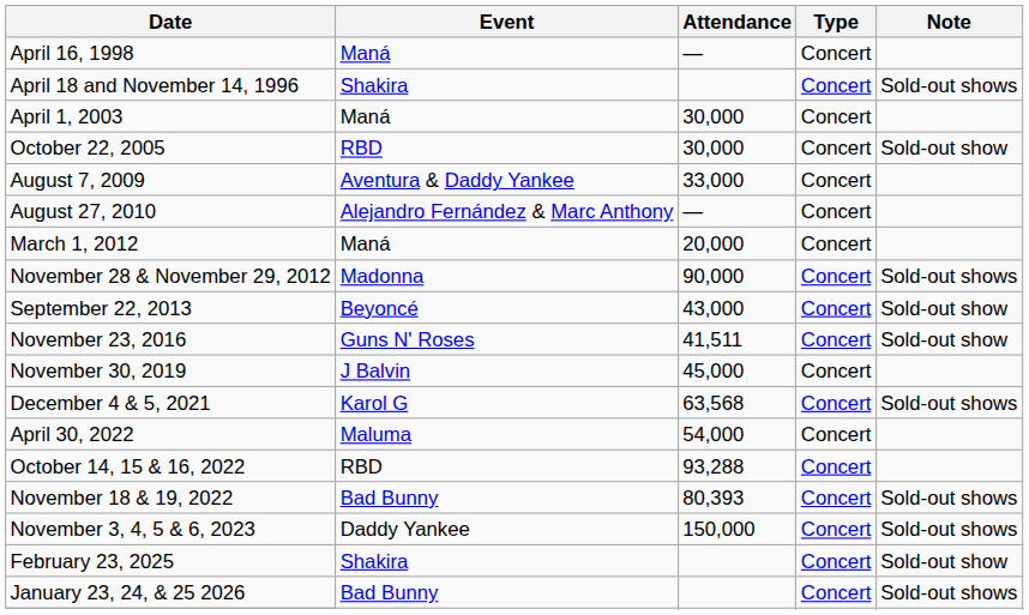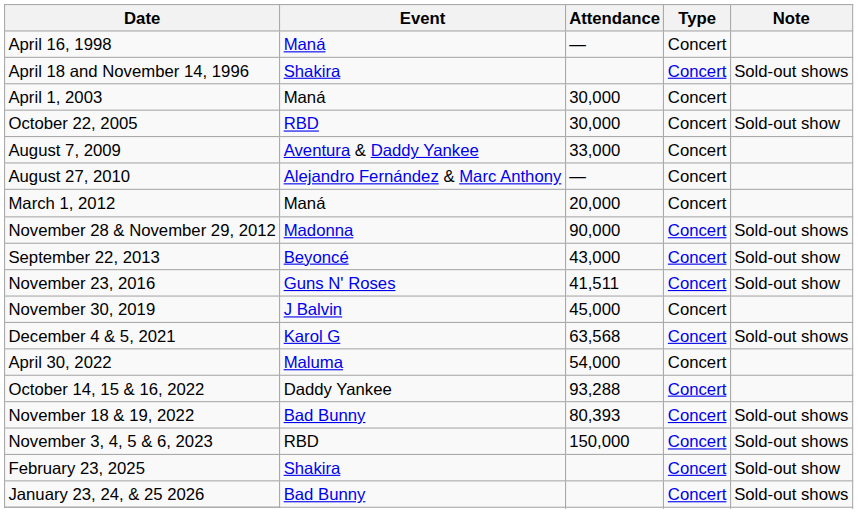 <table class="wikitable sortable" style="text-align: left; font-size: 95%;">
 <tr>
 <th>Date</th>
 <th>Event</th>
 <th>Attendance</th>
 <th>Type</th>
 <th>Note</th>
 </tr>
 <tr>
 <td>April 16, 1998</td>
 <td><a href='#'>Maná</a></td>
 <td>—</td>
 <td>Concert</td>
 <td></td>
 </tr>
 <tr>
 <td>April 18 and November 14, 1996</td>
 <td><a href='#'>Shakira</a></td>
 <td></td>
 <td><a href='#'>Concert</a></td>
 <td>Sold-out shows</td>
 </tr>
 <tr>
 <td>April 1, 2003</td>
 <td>Maná</td>
 <td>30,000</td>
 <td>Concert</td>
 <td></td>
 </tr>
 <tr>
 <td>October 22, 2005</td>
 <td><a href='#'>RBD</a></td>
 <td>30,000</td>
 <td>Concert</td>
 <td>Sold-out show</td>
 </tr>
 <tr>
 <td>August 7, 2009</td>
 <td><a href='#'>Aventura</a> & <a href='#'>Daddy Yankee</a></td>
 <td>33,000</td>
 <td>Concert</td>
 <td></td>
 </tr>
 <tr>
 <td>August 27, 2010</td>
 <td><a href='#'>Alejandro Fernández</a> & <a href='#'>Marc Anthony</a></td>
 <td>—</td>
 <td>Concert</td>
 <td></td>
 </tr>
 <tr>
 <td>March 1, 2012</td>
 <td>Maná</td>
 <td>20,000</td>
 <td>Concert</td>
 <td></td>
 </tr>
 <tr>
 <td>November 28 & November 29, 2012</td>
 <td><a href='#'>Madonna</a></td>
 <td>90,000</td>
 <td><a href='#'>Concert</a></td>
 <td>Sold-out shows</td>
 </tr>
 <tr>
 <td>September 22, 2013</td>
 <td><a href='#'>Beyoncé</a></td>
 <td>43,000</td>
 <td><a href='#'>Concert</a></td>
 <td>Sold-out show</td>
 </tr>
 <tr>
 <td>November 23, 2016</td>
 <td><a href='#'>Guns N' Roses</a></td>
 <td>41,511</td>
 <td><a href='#'>Concert</a></td>
 <td>Sold-out show</td>
 </tr>
 <tr>
 <td>November 30, 2019</td>
 <td><a href='#'>J Balvin</a></td>
 <td>45,000</td>
 <td>Concert</td>
 <td></td>
 </tr>
 <tr>
 <td>December 4 & 5, 2021</td>
 <td><a href='#'>Karol G</a></td>
 <td>63,568</td>
 <td><a href='#'>Concert</a></td>
 <td>Sold-out shows</td>
 </tr>
 <tr>
 <td>April 30, 2022</td>
 <td><a href='#'>Maluma</a></td>
 <td>54,000</td>
 <td>Concert</td>
 <td></td>
 </tr>
 <tr>
 <td>October 14, 15 & 16, 2022</td>
-<td>RBD</td>
+<td>Daddy Yankee</td>
 <td>93,288</td>
 <td><a href='#'>Concert</a></td>
 <td></td>
 </tr>
 <tr>
 <td>November 18 & 19, 2022</td>
 <td><a href='#'>Bad Bunny</a></td>
 <td>80,393</td>
 <td><a href='#'>Concert</a></td>
 <td>Sold-out shows</td>
 </tr>
 <tr>
 <td>November 3, 4, 5 & 6, 2023</td>
-<td>Daddy Yankee</td>
+<td>RBD</td>
 <td>150,000</td>
 <td><a href='#'>Concert</a></td>
 <td>Sold-out shows</td>
 </tr>
 <tr>
 <td>February 23, 2025</td>
 <td><a href='#'>Shakira</a></td>
 <td></td>
 <td><a href='#'>Concert</a></td>
 <td>Sold-out show</td>
 </tr>
 <tr>
 <td>January 23, 24, & 25 2026</td>
 <td rowspan=3><a href='#'>Bad Bunny</a></td>
 <td rowspan=3></td>
 <td rowspan=3><a href='#'>Concert</a></td>
 <td rowspan=3>Sold-out shows</td>
 </tr>
 <tr>
 </tr>
 </table>
